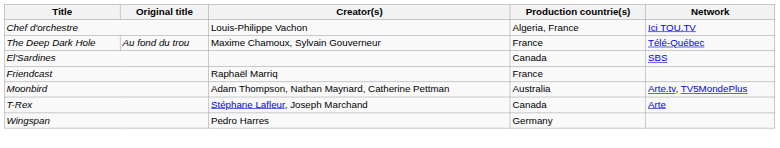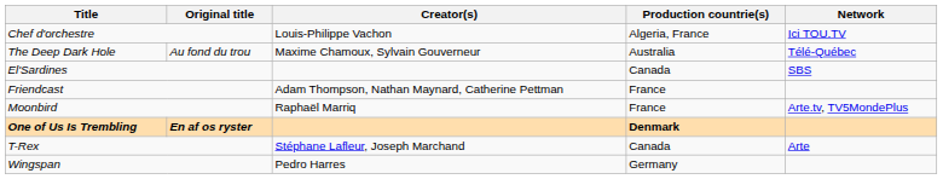 <table class="sortable wikitable" style="width:100%; margin-bottom:4px">
 <tr>
 <th>Title</th>
 <th>Original title</th>
 <th>Creator(s)</th>
 <th>Production countrie(s)</th>
 <th>Network</th>
 </tr>
 <tr>
 <td colspan="2"><em>Chef d'orchestre</em></td>
 <td>Louis-Philippe Vachon</td>
 <td>Algeria, France</td>
 <td><a href='#'>Ici TOU.TV</a></td>
 </tr>
 <tr>
 <td><em>The Deep Dark Hole</em></td>
 <td><em>Au fond du trou</em></td>
 <td>Maxime Chamoux, Sylvain Gouverneur</td>
-<td>France</td>
+<td>Australia</td>
 <td><a href='#'>Télé-Québec</a></td>
 </tr>
 <tr>
 <td colspan="2"><em>El'Sardines</em></td>
 <td></td>
 <td>Canada</td>
 <td><a href='#'>SBS</a></td>
 </tr>
 <tr>
 <td colspan="2"><em>Friendcast</em></td>
-<td>Raphaël Marriq</td>
+<td>Adam Thompson, Nathan Maynard, Catherine Pettman</td>
 <td>France</td>
 <td></td>
 </tr>
 <tr>
 <td colspan="2"><em>Moonbird</em></td>
-<td>Adam Thompson, Nathan Maynard, Catherine Pettman</td>
-<td>Australia</td>
+<td>Raphaël Marriq</td>
+<td>France</td>
 <td><a href='#'>Arte.tv</a>, <a href='#'>TV5MondePlus</a></td>
+</tr>
+<tr style="background:#FFDEAD;font-weight:bold">
+<td><em>One of Us Is Trembling</em></td>
+<td><em>En af os ryster</em></td>
+<td></td>
+<td>Denmark</td>
+<td></td>
 </tr>
 <tr>
 <td colspan="2"><em>T-Rex</em></td>
 <td><a href='#'>Stéphane Lafleur</a>, Joseph Marchand</td>
 <td>Canada</td>
 <td><a href='#'>Arte</a></td>
 </tr>
 <tr>
 <td colspan="2"><em>Wingspan</em></td>
 <td>Pedro Harres</td>
 <td>Germany</td>
 <td></td>
 </tr>
 </table>
